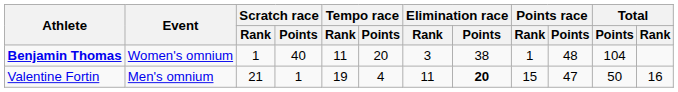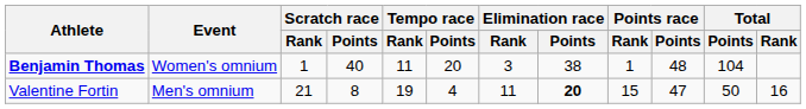 <table class=wikitable style=font-size:90%;text-align:center>
 <tr>
 <th rowspan=2>Athlete</th>
 <th rowspan=2>Event</th>
 <th colspan=2>Scratch race</th>
 <th colspan=2>Tempo race</th>
 <th colspan=2>Elimination race</th>
 <th colspan=2>Points race</th>
 <th colspan=2>Total</th>
 </tr>
 <tr style=font-size:95%>
 <th>Rank</th>
 <th>Points</th>
 <th>Rank</th>
 <th>Points</th>
 <th>Rank</th>
 <th>Points</th>
 <th>Rank</th>
 <th>Points</th>
 <th>Points</th>
 <th>Rank</th>
 </tr>
 <tr>
 <td align=left><strong><a href='#'>Benjamin Thomas</a></strong></td>
 <td align=left><a href='#'>Women's omnium</a></td>
 <td>1</td>
 <td>40</td>
 <td>11</td>
 <td>20</td>
 <td>3</td>
 <td>38</td>
 <td>1</td>
 <td>48</td>
 <td>104</td>
 <td></td>
 </tr>
 <tr>
 <td align=left><a href='#'>Valentine Fortin</a></td>
 <td align=left><a href='#'>Men's omnium</a></td>
 <td>21</td>
-<td>1</td>
+<td>8</td>
 <td>19</td>
 <td>4</td>
 <td>11</td>
 <td><strong>20</strong></td>
 <td>15</td>
 <td>47</td>
 <td>50</td>
 <td>16</td>
 </tr>
 </table>
